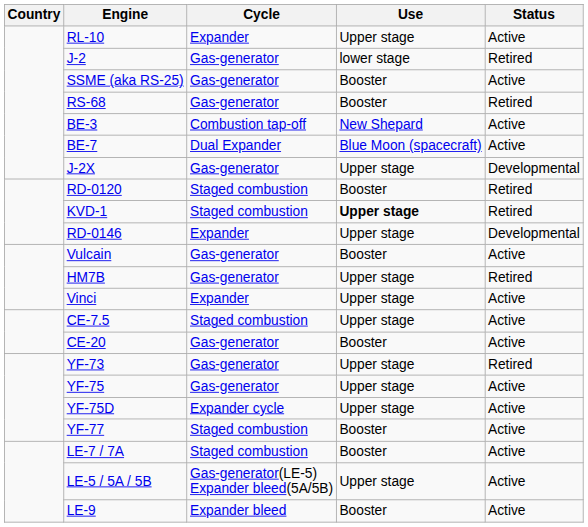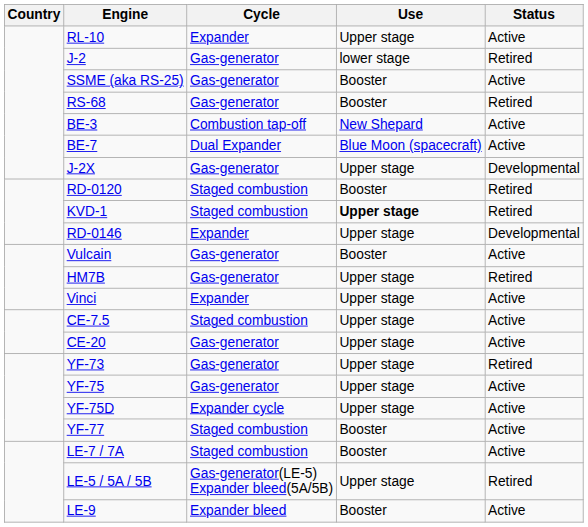 <table class="wikitable">
 <tr>
 <th>Country</th>
 <th>Engine</th>
 <th>Cycle</th>
 <th>Use</th>
 <th>Status</th>
 </tr>
 <tr>
 <td rowspan="7"></td>
 <td><a href='#'>RL-10</a></td>
 <td><a href='#'>Expander</a></td>
 <td>Upper stage</td>
 <td>Active</td>
 </tr>
 <tr>
 <td><a href='#'>J-2</a></td>
 <td><a href='#'>Gas-generator</a></td>
 <td>lower stage</td>
 <td>Retired</td>
 </tr>
 <tr>
 <td><a href='#'>SSME (aka RS-25)</a></td>
 <td><a href='#'>Gas-generator</a></td>
 <td>Booster</td>
 <td>Active</td>
 </tr>
 <tr>
 <td><a href='#'>RS-68</a></td>
 <td><a href='#'>Gas-generator</a></td>
 <td>Booster</td>
 <td>Retired</td>
 </tr>
 <tr>
 <td><a href='#'>BE-3</a></td>
 <td><a href='#'>Combustion tap-off</a></td>
 <td><a href='#'>New Shepard</a></td>
 <td>Active</td>
 </tr>
 <tr>
 <td><a href='#'>BE-7</a></td>
 <td><a href='#'>Dual Expander</a></td>
 <td><a href='#'>Blue Moon (spacecraft)</a></td>
 <td>Active</td>
 </tr>
 <tr>
 <td><a href='#'>J-2X</a></td>
 <td><a href='#'>Gas-generator</a></td>
 <td>Upper stage</td>
 <td>Developmental</td>
 </tr>
 <tr>
 <td rowspan="3"></td>
 <td><a href='#'>RD-0120</a></td>
 <td><a href='#'>Staged combustion</a></td>
 <td>Booster</td>
 <td>Retired</td>
 </tr>
 <tr>
 <td><a href='#'>KVD-1</a></td>
 <td><a href='#'>Staged combustion</a></td>
 <td><strong>Upper stage</strong></td>
 <td>Retired</td>
 </tr>
 <tr>
 <td><a href='#'>RD-0146</a></td>
 <td><a href='#'>Expander</a></td>
 <td>Upper stage</td>
 <td>Developmental</td>
 </tr>
 <tr>
 <td rowspan="3"></td>
 <td><a href='#'>Vulcain</a></td>
 <td><a href='#'>Gas-generator</a></td>
 <td>Booster</td>
 <td>Active</td>
 </tr>
 <tr>
 <td><a href='#'>HM7B</a></td>
 <td><a href='#'>Gas-generator</a></td>
 <td>Upper stage</td>
 <td>Retired</td>
 </tr>
 <tr>
 <td><a href='#'>Vinci</a></td>
 <td><a href='#'>Expander</a></td>
 <td>Upper stage</td>
 <td>Active</td>
 </tr>
 <tr>
 <td rowspan="2"></td>
 <td><a href='#'>CE-7.5</a></td>
 <td><a href='#'>Staged combustion</a></td>
 <td>Upper stage</td>
 <td>Active</td>
 </tr>
 <tr>
 <td><a href='#'>CE-20</a></td>
 <td><a href='#'>Gas-generator</a></td>
-<td>Booster</td>
+<td>Upper stage</td>
 <td>Active</td>
 </tr>
 <tr>
 <td rowspan="4"></td>
 <td><a href='#'>YF-73</a></td>
 <td><a href='#'>Gas-generator</a></td>
 <td>Upper stage</td>
 <td>Retired</td>
 </tr>
 <tr>
 <td><a href='#'>YF-75</a></td>
 <td><a href='#'>Gas-generator</a></td>
 <td>Upper stage</td>
 <td>Active</td>
 </tr>
 <tr>
 <td><a href='#'>YF-75D</a></td>
 <td><a href='#'>Expander cycle</a></td>
 <td>Upper stage</td>
 <td>Active</td>
 </tr>
 <tr>
 <td><a href='#'>YF-77</a></td>
 <td><a href='#'>Staged combustion</a></td>
 <td>Booster</td>
 <td>Active</td>
 </tr>
 <tr>
 <td rowspan="3"></td>
 <td><a href='#'>LE-7 / 7A</a></td>
 <td><a href='#'>Staged combustion</a></td>
 <td>Booster</td>
 <td>Active</td>
 </tr>
 <tr>
 <td><a href='#'>LE-5 / 5A / 5B</a></td>
 <td><a href='#'>Gas-generator</a>(LE-5)<br><a href='#'>Expander bleed</a>(5A/5B)</td>
 <td>Upper stage</td>
-<td>Active</td>
+<td>Retired</td>
 </tr>
 <tr>
 <td><a href='#'>LE-9</a></td>
 <td><a href='#'>Expander bleed</a></td>
 <td>Booster</td>
 <td>Active</td>
 </tr>
 </table>
